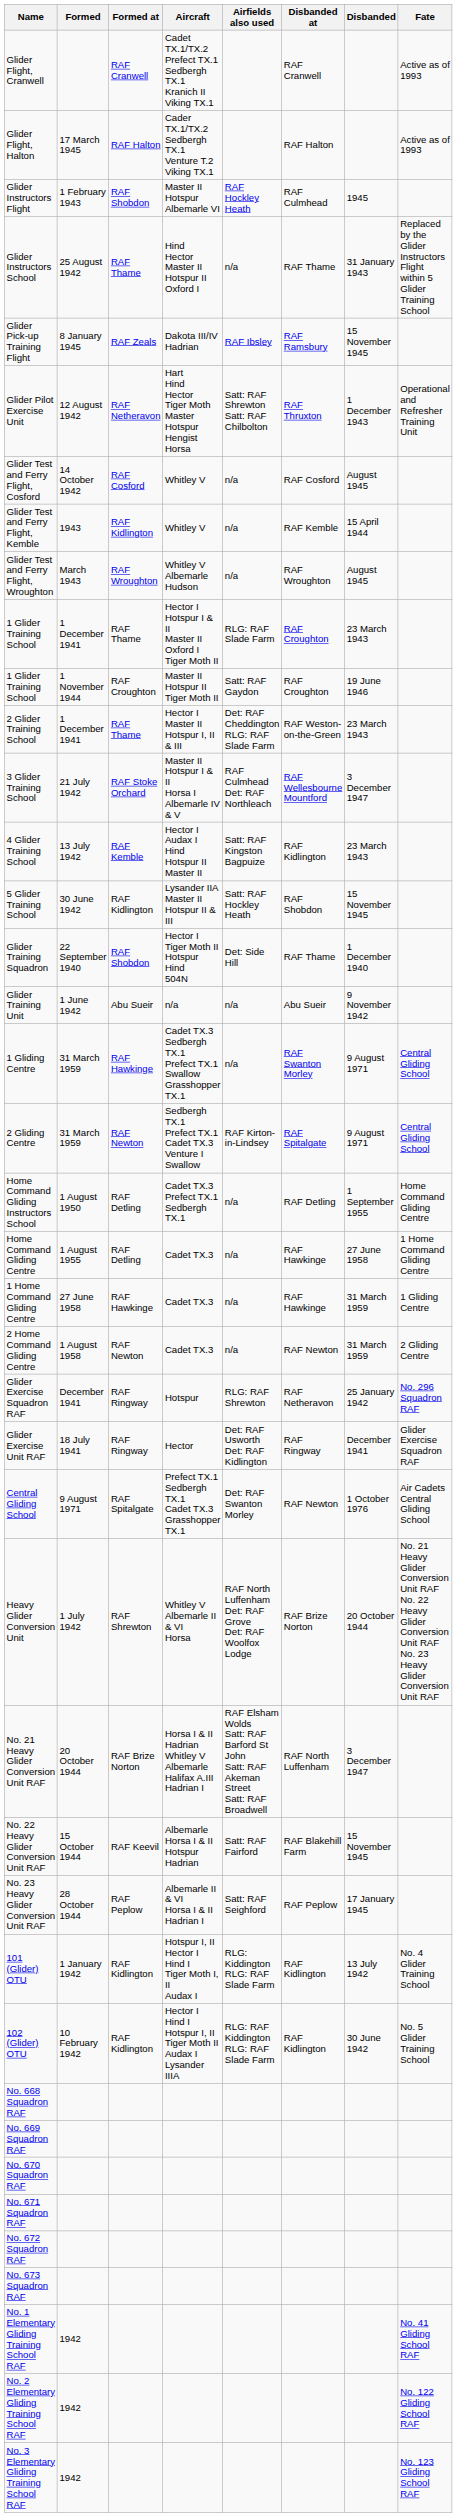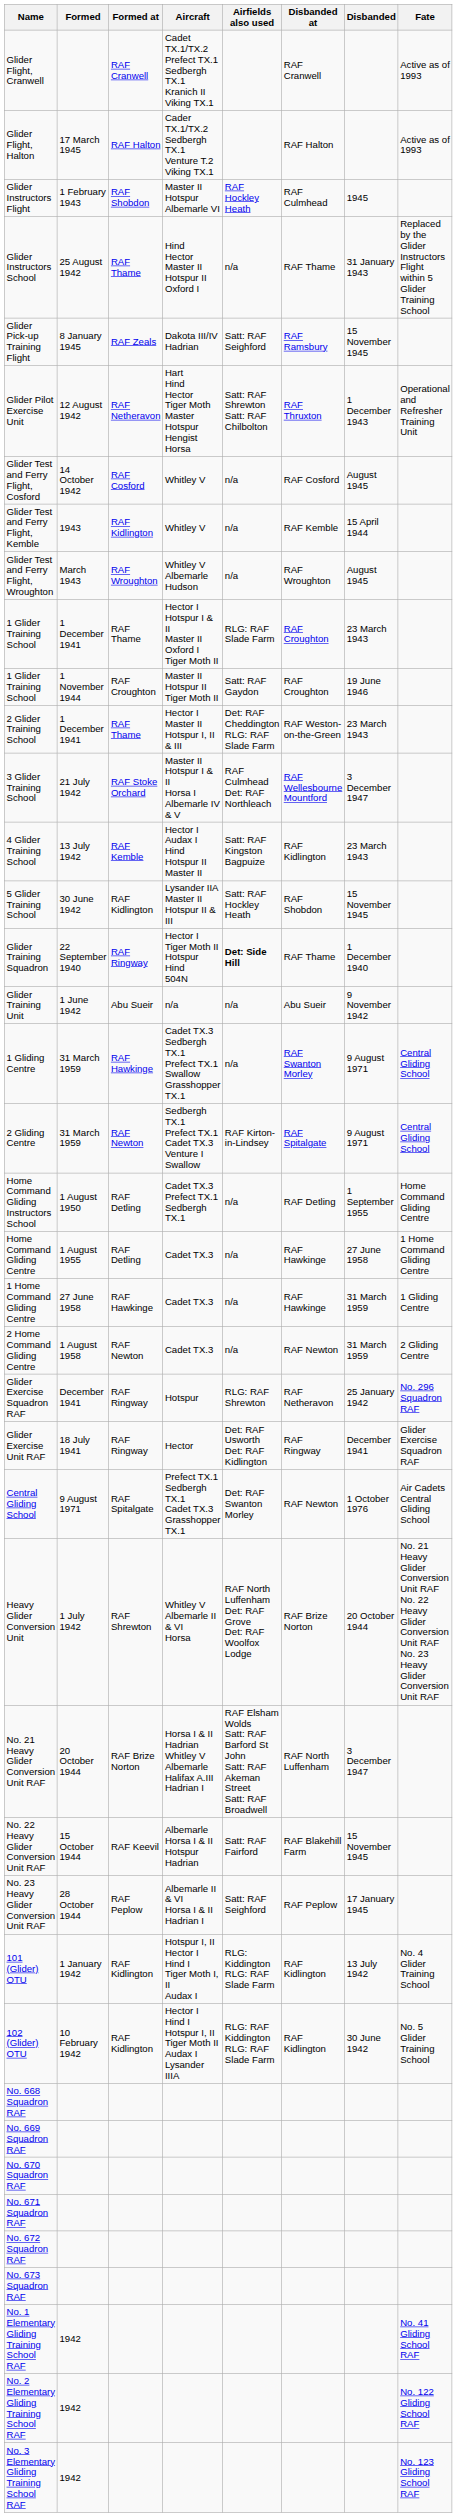 <table class="wikitable">
 <tr>
 <th>Name</th>
 <th>Formed</th>
 <th>Formed at</th>
 <th>Aircraft</th>
 <th>Airfields also used</th>
 <th>Disbanded at</th>
 <th>Disbanded</th>
 <th>Fate</th>
 </tr>
 <tr>
 <td>Glider Flight, Cranwell</td>
 <td></td>
 <td><a href='#'>RAF Cranwell</a></td>
 <td>Cadet TX.1/TX.2<br>Prefect TX.1<br>Sedbergh TX.1<br>Kranich II<br>Viking TX.1</td>
 <td></td>
 <td>RAF Cranwell</td>
 <td></td>
 <td>Active as of 1993</td>
 </tr>
 <tr>
 <td>Glider Flight, Halton</td>
 <td>17 March 1945</td>
 <td><a href='#'>RAF Halton</a></td>
 <td>Cader TX.1/TX.2<br>Sedbergh TX.1<br>Venture T.2<br>Viking TX.1</td>
 <td></td>
 <td>RAF Halton</td>
 <td></td>
 <td>Active as of 1993</td>
 </tr>
 <tr>
 <td>Glider Instructors Flight</td>
 <td>1 February 1943</td>
 <td><a href='#'>RAF Shobdon</a></td>
 <td>Master II<br>Hotspur<br>Albemarle VI</td>
 <td><a href='#'>RAF Hockley Heath</a></td>
 <td>RAF Culmhead</td>
 <td>1945</td>
 <td></td>
 </tr>
 <tr>
 <td>Glider Instructors School</td>
 <td>25 August 1942</td>
 <td><a href='#'>RAF Thame</a></td>
 <td>Hind<br>Hector<br>Master II<br>Hotspur II<br>Oxford I</td>
 <td>n/a</td>
 <td>RAF Thame</td>
 <td>31 January 1943</td>
 <td>Replaced by the Glider Instructors<br>Flight within 5 Glider Training School</td>
 </tr>
 <tr>
 <td>Glider Pick-up Training Flight</td>
 <td>8 January 1945</td>
 <td><a href='#'>RAF Zeals</a></td>
 <td>Dakota III/IV<br>Hadrian</td>
-<td><a href='#'>RAF Ibsley</a></td>
+<td>Satt: RAF Seighford</td>
 <td><a href='#'>RAF Ramsbury</a></td>
 <td>15 November 1945</td>
 <td></td>
 </tr>
 <tr>
 <td>Glider Pilot Exercise Unit</td>
 <td>12 August 1942</td>
 <td><a href='#'>RAF Netheravon</a></td>
 <td>Hart<br>Hind<br>Hector<br>Tiger Moth<br>Master<br>Hotspur<br>Hengist<br>Horsa</td>
 <td>Satt: RAF Shrewton<br>Satt: RAF Chilbolton</td>
 <td><a href='#'>RAF Thruxton</a></td>
 <td>1 December 1943</td>
 <td>Operational and Refresher Training Unit</td>
 </tr>
 <tr>
 <td>Glider Test and Ferry<br> Flight, Cosford</td>
 <td>14 October 1942</td>
 <td><a href='#'>RAF Cosford</a></td>
 <td>Whitley V</td>
 <td>n/a</td>
 <td>RAF Cosford</td>
 <td>August 1945</td>
 <td></td>
 </tr>
 <tr>
 <td>Glider Test and Ferry<br> Flight, Kemble</td>
 <td>1943</td>
 <td><a href='#'>RAF Kidlington</a></td>
 <td>Whitley V</td>
 <td>n/a</td>
 <td>RAF Kemble</td>
 <td>15 April 1944</td>
 <td></td>
 </tr>
 <tr>
 <td>Glider Test and Ferry<br> Flight, Wroughton</td>
 <td>March 1943</td>
 <td><a href='#'>RAF Wroughton</a></td>
 <td>Whitley V<br>Albemarle<br>Hudson</td>
 <td>n/a</td>
 <td>RAF Wroughton</td>
 <td>August 1945</td>
 <td></td>
 </tr>
 <tr>
 <td>1 Glider Training School</td>
 <td>1 December 1941</td>
 <td>RAF Thame</td>
 <td>Hector I<br>Hotspur I & II<br>Master II<br>Oxford I<br>Tiger Moth II</td>
 <td>RLG: RAF Slade Farm</td>
 <td><a href='#'>RAF Croughton</a></td>
 <td>23 March 1943</td>
 <td></td>
 </tr>
 <tr>
 <td>1 Glider Training School</td>
 <td>1 November 1944</td>
 <td>RAF Croughton</td>
 <td>Master II<br>Hotspur II<br>Tiger Moth II</td>
 <td>Satt: RAF Gaydon</td>
 <td>RAF Croughton</td>
 <td>19 June 1946</td>
 <td></td>
 </tr>
 <tr>
 <td>2 Glider Training School</td>
 <td>1 December 1941</td>
 <td><a href='#'>RAF Thame</a></td>
 <td>Hector I<br>Master II<br>Hotspur I, II & III</td>
 <td>Det: RAF Cheddington<br>RLG: RAF Slade Farm</td>
 <td>RAF Weston-on-the-Green</td>
 <td>23 March 1943</td>
 <td></td>
 </tr>
 <tr>
 <td>3 Glider Training School</td>
 <td>21 July 1942</td>
 <td><a href='#'>RAF Stoke Orchard</a></td>
 <td>Master II<br>Hotspur I & II<br>Horsa I<br>Albemarle IV & V</td>
 <td>RAF Culmhead<br>Det: RAF Northleach</td>
 <td><a href='#'>RAF Wellesbourne Mountford</a></td>
 <td>3 December 1947</td>
 <td></td>
 </tr>
 <tr>
 <td>4 Glider Training School</td>
 <td>13 July 1942</td>
 <td><a href='#'>RAF Kemble</a></td>
 <td>Hector I<br>Audax I<br>Hind<br>Hotspur II<br>Master II</td>
 <td>Satt: RAF Kingston Bagpuize</td>
 <td>RAF Kidlington</td>
 <td>23 March 1943</td>
 <td></td>
 </tr>
 <tr>
 <td>5 Glider Training School</td>
 <td>30 June 1942</td>
 <td>RAF Kidlington</td>
 <td>Lysander IIA<br>Master II<br>Hotspur II & III</td>
 <td>Satt: RAF Hockley Heath</td>
 <td>RAF Shobdon</td>
 <td>15 November 1945</td>
 <td></td>
 </tr>
 <tr>
 <td>Glider Training Squadron</td>
 <td>22 September 1940</td>
-<td><a href='#'>RAF Shobdon</a></td>
+<td><a href='#'>RAF Ringway</a></td>
 <td>Hector I<br>Tiger Moth II<br>Hotspur<br>Hind<br>504N</td>
-<td>Det: Side Hill</td>
+<td><strong>Det: Side Hill</strong></td>
 <td>RAF Thame</td>
 <td>1 December 1940</td>
 <td></td>
 </tr>
 <tr>
 <td>Glider Training Unit</td>
 <td>1 June 1942</td>
 <td>Abu Sueir</td>
 <td>n/a</td>
 <td>n/a</td>
 <td>Abu Sueir</td>
 <td>9 November 1942</td>
 <td></td>
 </tr>
 <tr>
 <td>1 Gliding Centre</td>
 <td>31 March 1959</td>
 <td><a href='#'>RAF Hawkinge</a></td>
 <td>Cadet TX.3<br>Sedbergh TX.1<br>Prefect TX.1<br>Swallow<br>Grasshopper TX.1</td>
 <td>n/a</td>
 <td><a href='#'>RAF Swanton Morley</a></td>
 <td>9 August 1971</td>
 <td><a href='#'>Central Gliding School</a></td>
 </tr>
 <tr>
 <td>2 Gliding Centre</td>
 <td>31 March 1959</td>
 <td><a href='#'>RAF Newton</a></td>
 <td>Sedbergh TX.1<br>Prefect TX.1<br>Cadet TX.3<br>Venture I<br>Swallow</td>
 <td>RAF Kirton-in-Lindsey</td>
 <td><a href='#'>RAF Spitalgate</a></td>
 <td>9 August 1971</td>
 <td><a href='#'>Central Gliding School</a></td>
 </tr>
 <tr>
 <td>Home Command Gliding<br> Instructors School</td>
 <td>1 August 1950</td>
 <td>RAF Detling</td>
 <td>Cadet TX.3<br>Prefect TX.1<br>Sedbergh TX.1</td>
 <td>n/a</td>
 <td>RAF Detling</td>
 <td>1 September 1955</td>
 <td>Home Command Gliding Centre</td>
 </tr>
 <tr>
 <td>Home Command <br>Gliding Centre</td>
 <td>1 August 1955</td>
 <td>RAF Detling</td>
 <td>Cadet TX.3</td>
 <td>n/a</td>
 <td>RAF Hawkinge</td>
 <td>27 June 1958</td>
 <td>1 Home Command Gliding Centre</td>
 </tr>
 <tr>
 <td>1 Home Command <br>Gliding Centre</td>
 <td>27 June 1958</td>
 <td>RAF Hawkinge</td>
 <td>Cadet TX.3</td>
 <td>n/a</td>
 <td>RAF Hawkinge</td>
 <td>31 March 1959</td>
 <td>1 Gliding Centre</td>
 </tr>
 <tr>
 <td>2 Home Command <br>Gliding Centre</td>
 <td>1 August 1958</td>
 <td>RAF Newton</td>
 <td>Cadet TX.3</td>
 <td>n/a</td>
 <td>RAF Newton</td>
 <td>31 March 1959</td>
 <td>2 Gliding Centre</td>
 </tr>
 <tr>
 <td>Glider Exercise Squadron RAF</td>
 <td>December 1941</td>
 <td>RAF Ringway</td>
 <td>Hotspur</td>
 <td>RLG: RAF Shrewton</td>
 <td>RAF Netheravon</td>
 <td>25 January 1942</td>
 <td><a href='#'>No. 296 Squadron RAF</a></td>
 </tr>
 <tr>
 <td>Glider Exercise Unit RAF</td>
 <td>18 July 1941</td>
 <td>RAF Ringway</td>
 <td>Hector</td>
 <td>Det: RAF Usworth<br>Det: RAF Kidlington</td>
 <td>RAF Ringway</td>
 <td>December 1941</td>
 <td>Glider Exercise Squadron RAF</td>
 </tr>
 <tr>
 <td><a href='#'>Central Gliding School</a></td>
 <td>9 August 1971</td>
 <td>RAF Spitalgate</td>
 <td>Prefect TX.1<br>Sedbergh TX.1<br>Cadet TX.3<br>Grasshopper TX.1</td>
 <td>Det: RAF Swanton Morley</td>
 <td>RAF Newton</td>
 <td>1 October 1976</td>
 <td>Air Cadets Central Gliding School</td>
 </tr>
 <tr>
 <td>Heavy Glider<br>Conversion Unit</td>
 <td>1 July 1942</td>
 <td>RAF Shrewton</td>
 <td>Whitley V<br>Albemarle II & VI<br>Horsa</td>
 <td>RAF North Luffenham<br>Det: RAF Grove<br>Det: RAF Woolfox Lodge</td>
 <td>RAF Brize Norton</td>
 <td>20 October 1944</td>
 <td>No. 21 Heavy Glider Conversion Unit RAF<br>No. 22 Heavy Glider Conversion Unit RAF<br>No. 23 Heavy Glider Conversion Unit RAF</td>
 </tr>
 <tr>
 <td>No. 21 Heavy Glider<br>Conversion Unit RAF</td>
 <td>20 October 1944</td>
 <td>RAF Brize Norton</td>
 <td>Horsa I & II<br>Hadrian<br>Whitley V<br>Albemarle<br>Halifax A.III<br>Hadrian I</td>
 <td>RAF Elsham Wolds<br>Satt: RAF Barford St John<br>Satt: RAF Akeman Street<br>Satt: RAF Broadwell</td>
 <td>RAF North Luffenham</td>
 <td>3 December 1947</td>
 <td></td>
 </tr>
 <tr>
 <td>No. 22 Heavy Glider<br>Conversion Unit RAF</td>
 <td>15 October 1944</td>
 <td>RAF Keevil</td>
 <td>Albemarle<br>Horsa I & II<br>Hotspur<br>Hadrian</td>
 <td>Satt: RAF Fairford</td>
 <td>RAF Blakehill Farm</td>
 <td>15 November 1945</td>
 <td></td>
 </tr>
 <tr>
 <td>No. 23 Heavy Glider<br>Conversion Unit RAF</td>
 <td>28 October 1944</td>
 <td>RAF Peplow</td>
 <td>Albemarle II & VI<br>Horsa I & II<br>Hadrian I</td>
 <td>Satt: RAF Seighford</td>
 <td>RAF Peplow</td>
 <td>17 January 1945</td>
 <td></td>
 </tr>
 <tr>
 <td><a href='#'>101 (Glider) OTU</a></td>
 <td>1 January 1942</td>
 <td>RAF Kidlington</td>
 <td>Hotspur I, II<br>Hector I<br>Hind I<br>Tiger Moth I, II<br>Audax I</td>
 <td>RLG: Kiddington<br>RLG: RAF Slade Farm</td>
 <td>RAF Kidlington</td>
 <td>13 July 1942</td>
 <td>No. 4 Glider Training School</td>
 </tr>
 <tr>
 <td><a href='#'>102 (Glider) OTU</a></td>
 <td>10 February 1942</td>
 <td>RAF Kidlington</td>
 <td>Hector I<br>Hind I<br>Hotspur I, II<br>Tiger Moth II<br>Audax I<br>Lysander IIIA</td>
 <td>RLG: RAF Kiddington<br>RLG: RAF Slade Farm</td>
 <td>RAF Kidlington</td>
 <td>30 June 1942</td>
 <td>No. 5 Glider Training School</td>
 </tr>
 <tr>
 <td><a href='#'>No. 668 Squadron RAF</a></td>
 <td></td>
 <td></td>
 <td></td>
 <td></td>
 <td></td>
 <td></td>
 <td></td>
 </tr>
 <tr>
 <td><a href='#'>No. 669 Squadron RAF</a></td>
 <td></td>
 <td></td>
 <td></td>
 <td></td>
 <td></td>
 <td></td>
 <td></td>
 </tr>
 <tr>
 <td><a href='#'>No. 670 Squadron RAF</a></td>
 <td></td>
 <td></td>
 <td></td>
 <td></td>
 <td></td>
 <td></td>
 <td></td>
 </tr>
 <tr>
 <td><a href='#'>No. 671 Squadron RAF</a></td>
 <td></td>
 <td></td>
 <td></td>
 <td></td>
 <td></td>
 <td></td>
 <td></td>
 </tr>
 <tr>
 <td><a href='#'>No. 672 Squadron RAF</a></td>
 <td></td>
 <td></td>
 <td></td>
 <td></td>
 <td></td>
 <td></td>
 <td></td>
 </tr>
 <tr>
 <td><a href='#'>No. 673 Squadron RAF</a></td>
 <td></td>
 <td></td>
 <td></td>
 <td></td>
 <td></td>
 <td></td>
 <td></td>
 </tr>
 <tr>
 <td><a href='#'>No. 1 Elementary Gliding Training School RAF</a></td>
 <td>1942</td>
 <td></td>
 <td></td>
 <td></td>
 <td></td>
 <td></td>
 <td><a href='#'>No. 41 Gliding School RAF</a></td>
 </tr>
 <tr>
 <td><a href='#'>No. 2 Elementary Gliding Training School RAF</a></td>
 <td>1942</td>
 <td></td>
 <td></td>
 <td></td>
 <td></td>
 <td></td>
 <td><a href='#'>No. 122 Gliding School RAF</a></td>
 </tr>
 <tr>
 <td><a href='#'>No. 3 Elementary Gliding Training School RAF</a></td>
 <td>1942</td>
 <td></td>
 <td></td>
 <td></td>
 <td></td>
 <td></td>
 <td><a href='#'>No. 123 Gliding School RAF</a></td>
 </tr>
 </table>
